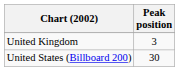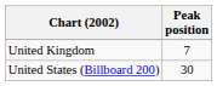 <table class="wikitable sortable" border="1">
 <tr>
 <th scope="col">Chart (2002)</th>
 <th scope="col">Peak<br>position</th>
 </tr>
 <tr>
 </tr>
 <tr>
 <td>United Kingdom</td>
-<td align="center">3</td>
+<td align="center">7</td>
 </tr>
 <tr>
 <td>United States (<a href='#'>Billboard 200</a>)</td>
 <td align="center">30</td>
 </tr>
 </table>
